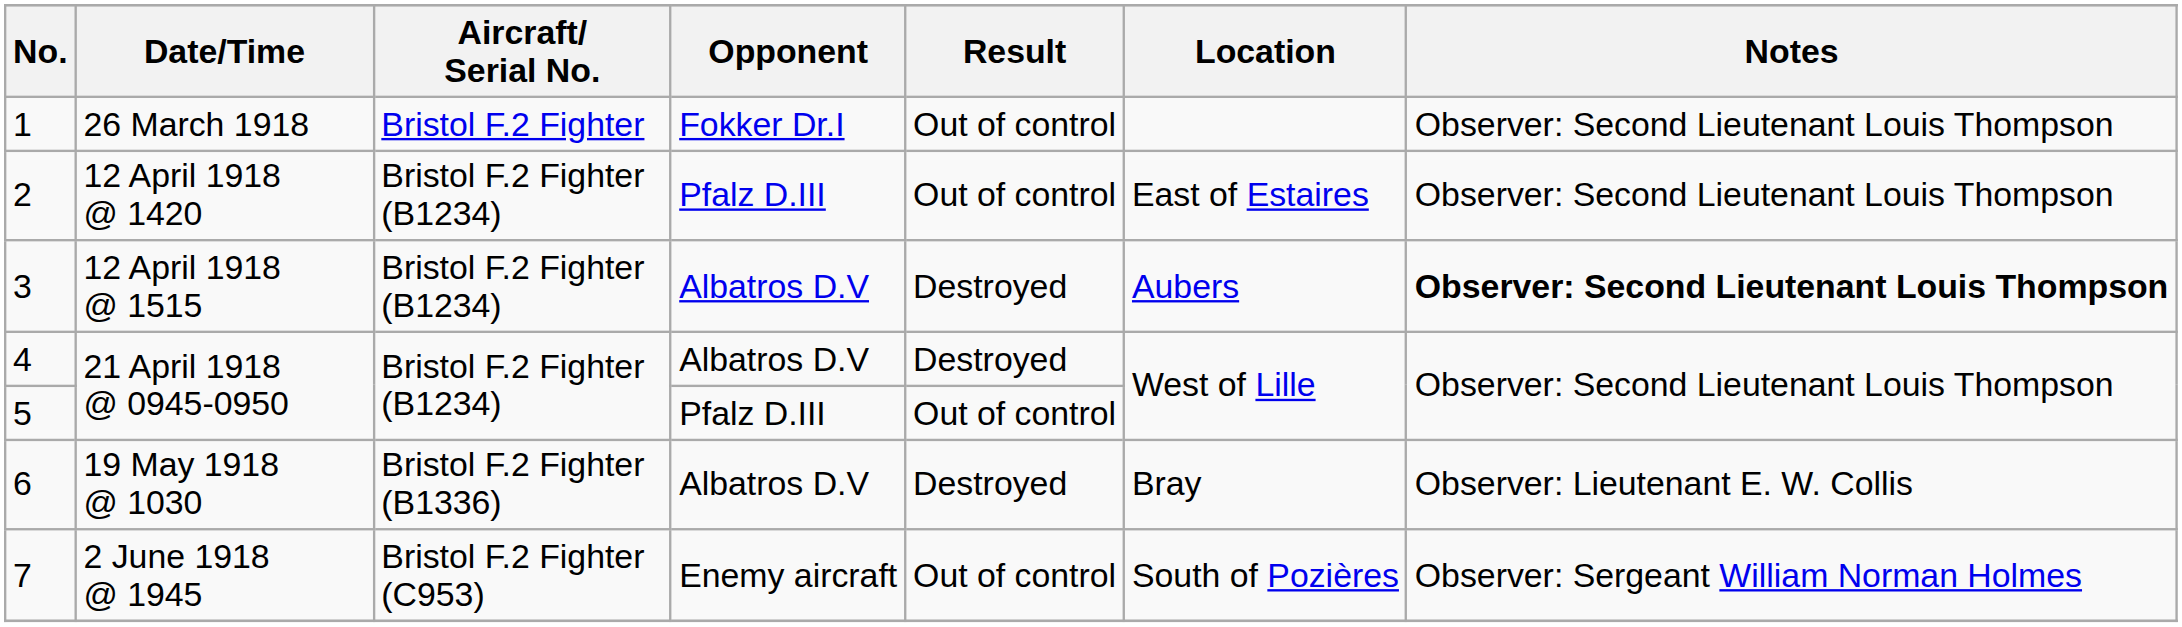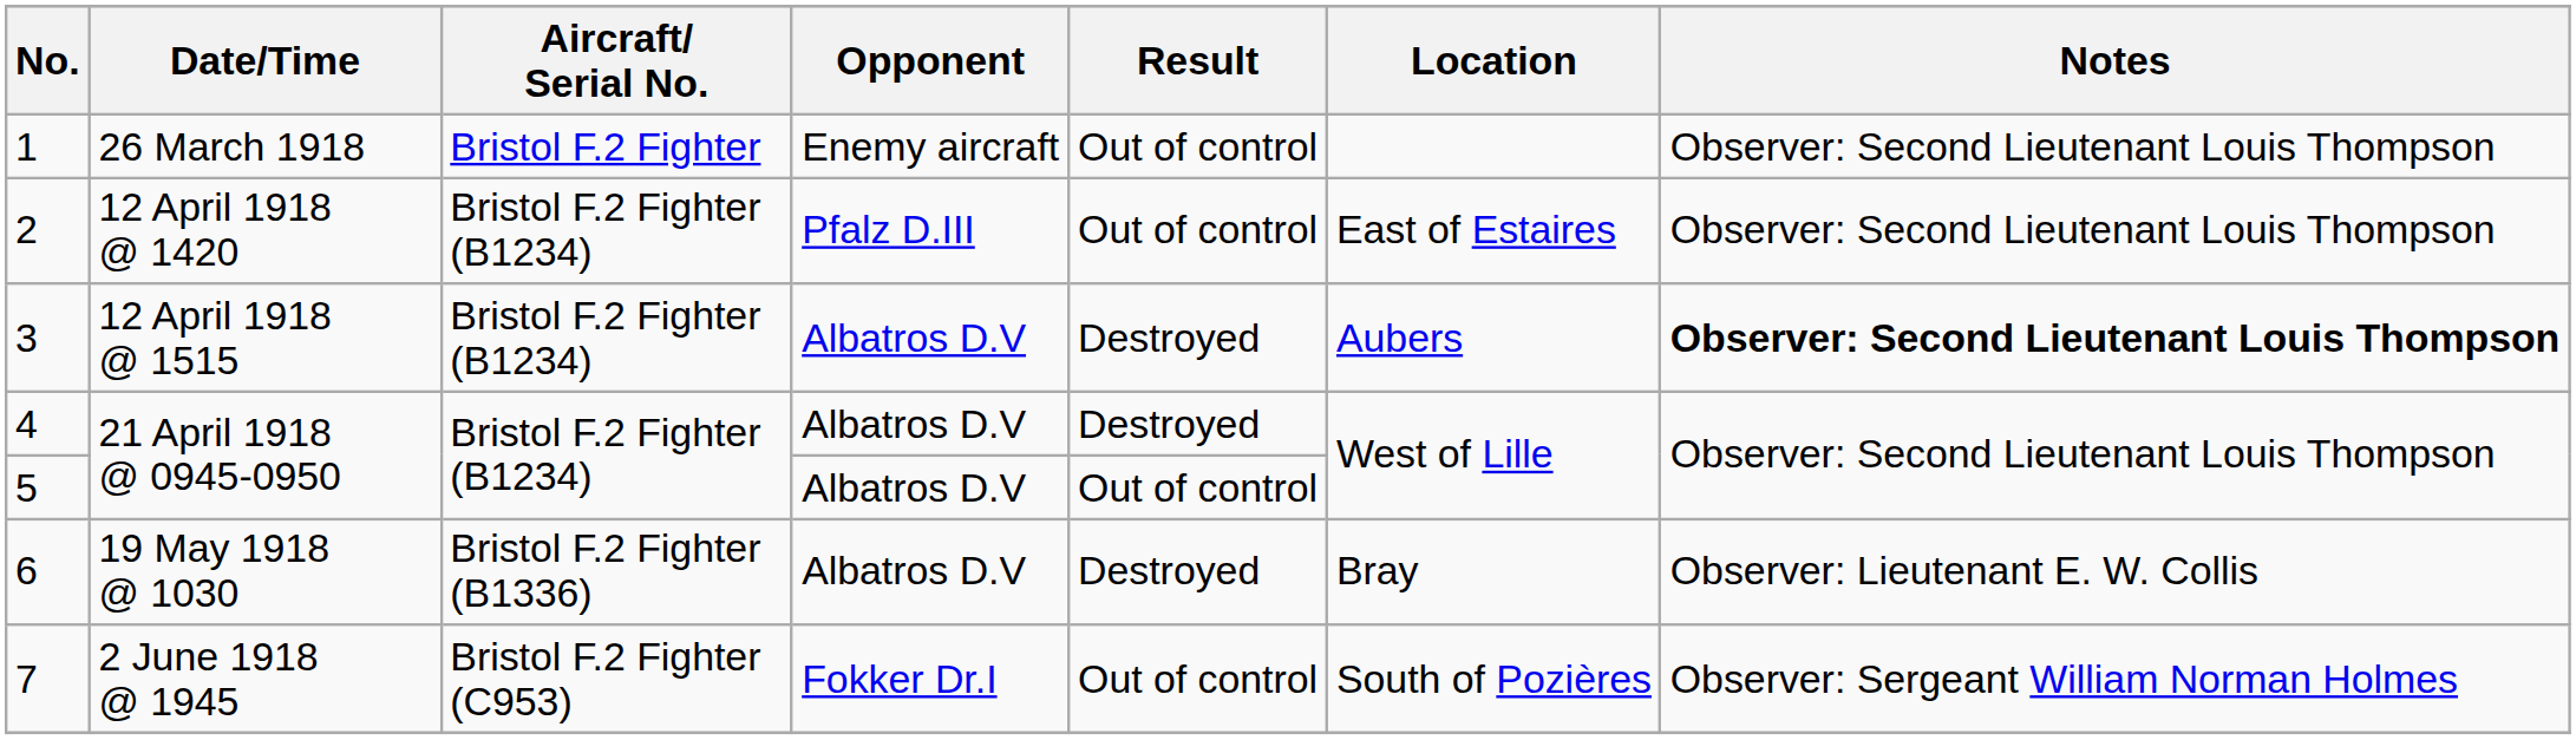 <table class="wikitable" style="font-size:90%;">
 <tr>
 </tr>
 <tr>
 <th>No.</th>
 <th width="120">Date/Time</th>
 <th width="120">Aircraft/<br>Serial No.</th>
 <th>Opponent</th>
 <th>Result</th>
 <th>Location</th>
 <th>Notes</th>
 </tr>
 <tr>
 <td>1</td>
 <td>26 March 1918</td>
 <td><a href='#'>Bristol F.2 Fighter</a></td>
-<td><a href='#'>Fokker Dr.I</a></td>
+<td>Enemy aircraft</td>
 <td>Out of control</td>
 <td></td>
 <td>Observer: Second Lieutenant Louis Thompson</td>
 </tr>
 <tr>
 <td>2</td>
 <td>12 April 1918<br>@ 1420</td>
 <td>Bristol F.2 Fighter<br>(B1234)</td>
 <td><a href='#'>Pfalz D.III</a></td>
 <td>Out of control</td>
 <td>East of <a href='#'>Estaires</a></td>
 <td>Observer: Second Lieutenant Louis Thompson</td>
 </tr>
 <tr>
 <td>3</td>
 <td>12 April 1918<br>@ 1515</td>
 <td>Bristol F.2 Fighter<br>(B1234)</td>
 <td><a href='#'>Albatros D.V</a></td>
 <td>Destroyed</td>
 <td><a href='#'>Aubers</a></td>
 <td><strong>Observer: Second Lieutenant Louis Thompson</strong></td>
 </tr>
 <tr>
 <td>4</td>
 <td rowspan="2">21 April 1918<br>@ 0945-0950</td>
 <td rowspan="2">Bristol F.2 Fighter<br>(B1234)</td>
 <td>Albatros D.V</td>
 <td>Destroyed</td>
 <td rowspan="2">West of <a href='#'>Lille</a></td>
 <td rowspan="2">Observer: Second Lieutenant Louis Thompson</td>
 </tr>
 <tr>
 <td>5</td>
-<td>Pfalz D.III</td>
+<td>Albatros D.V</td>
 <td>Out of control</td>
 </tr>
 <tr>
 <td>6</td>
 <td>19 May 1918<br>@ 1030</td>
 <td>Bristol F.2 Fighter<br>(B1336)</td>
 <td>Albatros D.V</td>
 <td>Destroyed</td>
 <td>Bray</td>
 <td>Observer: Lieutenant E. W. Collis</td>
 </tr>
 <tr>
 <td>7</td>
 <td>2 June 1918<br>@ 1945</td>
 <td>Bristol F.2 Fighter<br>(C953)</td>
-<td>Enemy aircraft</td>
+<td><a href='#'>Fokker Dr.I</a></td>
 <td>Out of control</td>
 <td>South of <a href='#'>Pozières</a></td>
 <td>Observer: Sergeant <a href='#'>William Norman Holmes</a></td>
 </tr>
 <tr>
 </tr>
 </table>
